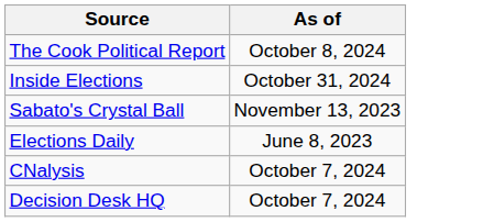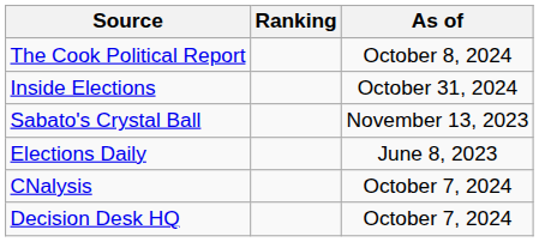 <table class="wikitable" style="text-align:center">
 <tr>
 <th>Source</th>
+<th>Ranking</th>
 <th>As of</th>
 </tr>
 <tr>
 <td align=left><a href='#'>The Cook Political Report</a></td>
+<td></td>
 <td>October 8, 2024</td>
 </tr>
 <tr>
 <td align=left><a href='#'>Inside Elections</a></td>
+<td></td>
 <td>October 31, 2024</td>
 </tr>
 <tr>
 <td align=left><a href='#'>Sabato's Crystal Ball</a></td>
+<td></td>
 <td>November 13, 2023</td>
 </tr>
 <tr>
 <td align=left><a href='#'>Elections Daily</a></td>
+<td></td>
 <td>June 8, 2023</td>
 </tr>
 <tr>
 <td align=left><a href='#'>CNalysis</a></td>
+<td></td>
 <td>October 7, 2024</td>
 </tr>
 <tr>
 <td align=left><a href='#'>Decision Desk HQ</a></td>
+<td></td>
 <td>October 7, 2024</td>
 </tr>
 </table>
